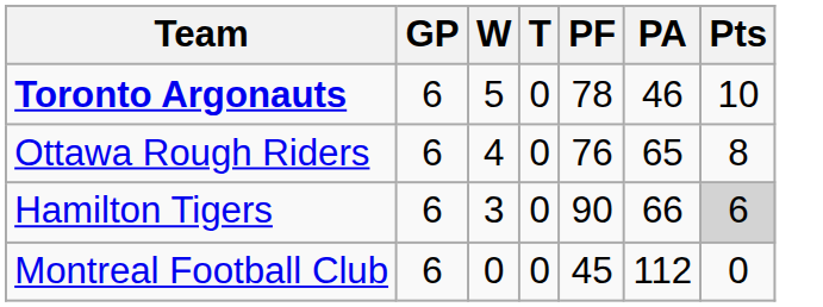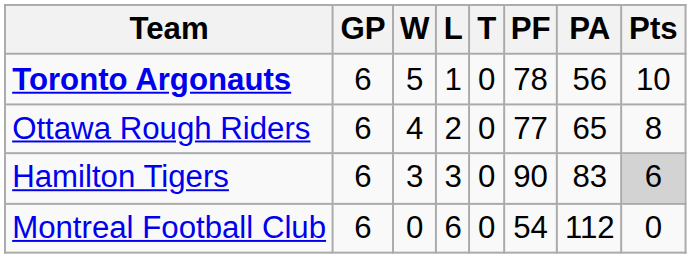 <table class="wikitable">
 <tr>
 <th>Team</th>
 <th>GP</th>
 <th>W</th>
+<th>L</th>
 <th>T</th>
 <th>PF</th>
 <th>PA</th>
 <th>Pts</th>
 </tr>
 <tr align="center">
 <td align="left"><strong><a href='#'>Toronto Argonauts</a></strong></td>
 <td>6</td>
 <td>5</td>
+<td>1</td>
 <td>0</td>
 <td>78</td>
-<td>46</td>
+<td>56</td>
 <td>10</td>
 </tr>
 <tr align="center">
 <td align="left"><a href='#'>Ottawa Rough Riders</a></td>
 <td>6</td>
 <td>4</td>
+<td>2</td>
 <td>0</td>
-<td>76</td>
+<td>77</td>
 <td>65</td>
 <td>8</td>
 </tr>
 <tr align="center">
 <td align="left"><a href='#'>Hamilton Tigers</a></td>
 <td>6</td>
 <td>3</td>
+<td>3</td>
 <td>0</td>
 <td>90</td>
-<td>66</td>
+<td>83</td>
 <td style="background: lightgrey;">6</td>
 </tr>
 <tr align="center">
 <td align="left"><a href='#'>Montreal Football Club</a></td>
 <td>6</td>
 <td>0</td>
+<td>6</td>
 <td>0</td>
-<td>45</td>
+<td>54</td>
 <td>112</td>
 <td>0</td>
 </tr>
 </table>
